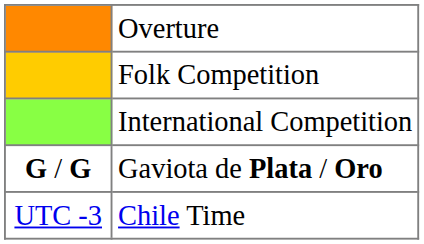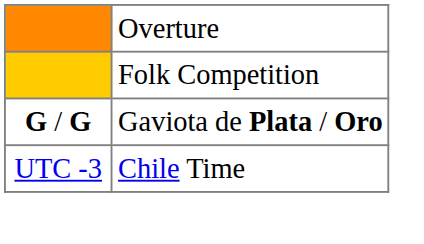 <table bgcolor="#f7f8ff" cellpadding="3" cellspacing="0" border="1" style="font-size: 95%; border: gray solid 1px; border-collapse: collapse;text-align:center;">
 <tr valign=top>
 <td style="background: #ff8800;"  width="20"></td>
 <td bgcolor="#ffffff" align="left">Overture</td>
 </tr>
 <tr valign=top>
 <td style="background: #ffcc00;"  width="20"></td>
 <td bgcolor="#ffffff" align="left">Folk Competition</td>
 </tr>
 <tr valign=top>
-<td style="background: #88ff44;" width="20"></td>
-<td bgcolor="#ffffff" align="left">International Competition</td>
-</tr>
-<tr valign=top>
 <td style="background: #ffffff;" width="20"><span><strong>G</strong></span> / <span><strong>G</strong></span></td>
 <td bgcolor="#ffffff" align="left">Gaviota de <span><strong>Plata</strong></span> / <span><strong>Oro</strong></span></td>
 </tr>
 <tr valign=top>
 <td style="background: #ffffff;" width="50"><a href='#'>UTC -3</a></td>
 <td bgcolor="#ffffff" align="left"><a href='#'>Chile</a> Time</td>
 </tr>
 </table>
